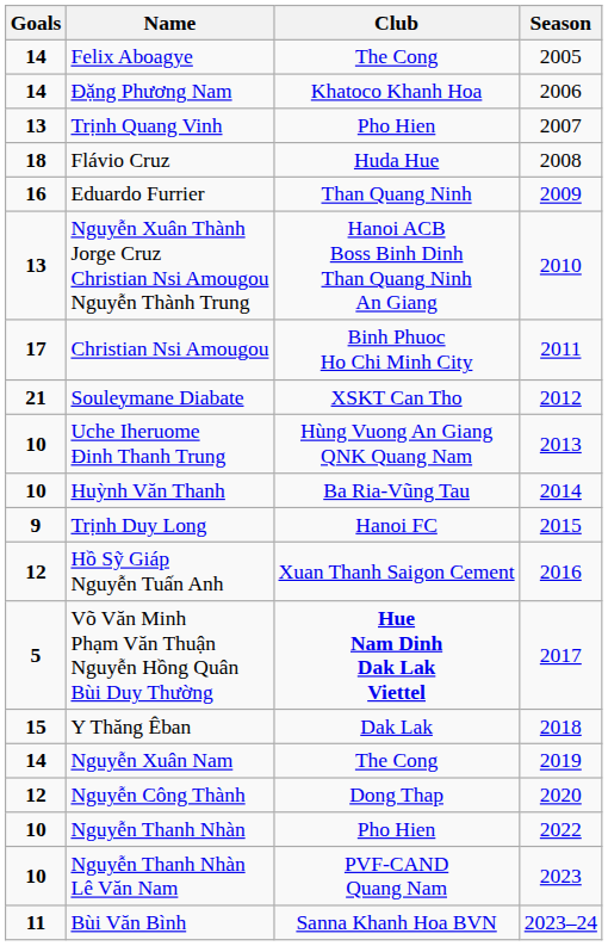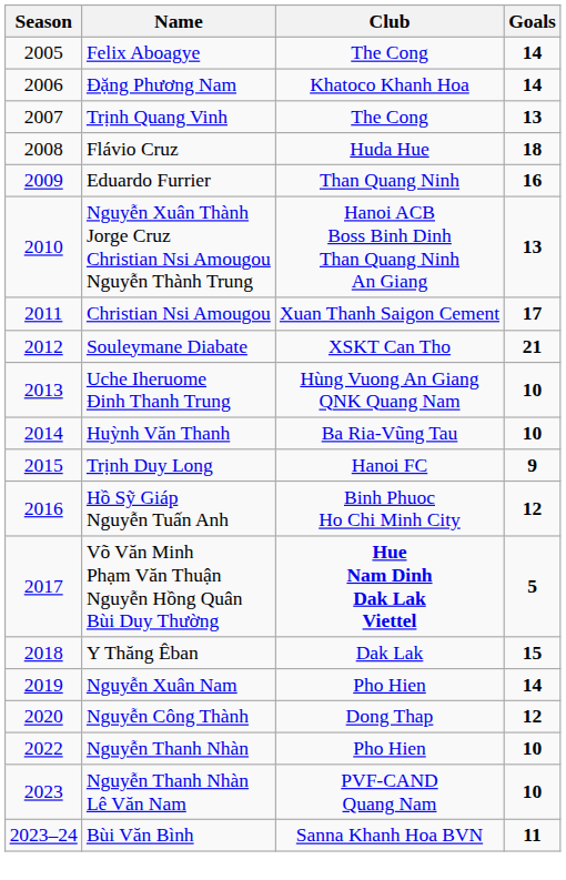 <table class="wikitable sortable" style="text-align:center; font-size:95%;">
 <tr>
-<th>Goals</th>
+<th>Season</th>
 <th>Name</th>
 <th>Club</th>
-<th>Season</th>
+<th>Goals</th>
 </tr>
 <tr>
-<td><strong>14</strong></td>
+<td>2005</td>
 <td style="text-align:left;"> <a href='#'>Felix Aboagye</a></td>
 <td><a href='#'>The Cong</a></td>
-<td>2005</td>
+<td><strong>14</strong></td>
 </tr>
 <tr>
-<td><strong>14</strong></td>
+<td>2006</td>
 <td style="text-align:left;"> <a href='#'>Đặng Phương Nam</a></td>
 <td><a href='#'>Khatoco Khanh Hoa</a></td>
-<td>2006</td>
+<td><strong>14</strong></td>
 </tr>
 <tr>
+<td>2007</td>
+<td style="text-align:left;"> <a href='#'>Trịnh Quang Vinh</a></td>
+<td><a href='#'>The Cong</a></td>
 <td><strong>13</strong></td>
-<td style="text-align:left;"> <a href='#'>Trịnh Quang Vinh</a></td>
-<td><a href='#'>Pho Hien</a></td>
-<td>2007</td>
 </tr>
 <tr>
-<td><strong>18</strong></td>
+<td>2008</td>
 <td style="text-align:left;"> Flávio Cruz</td>
 <td><a href='#'>Huda Hue</a></td>
-<td>2008</td>
+<td><strong>18</strong></td>
 </tr>
 <tr>
-<td><strong>16</strong></td>
+<td><a href='#'>2009</a></td>
 <td style="text-align:left;"> Eduardo Furrier</td>
 <td><a href='#'>Than Quang Ninh</a></td>
-<td><a href='#'>2009</a></td>
+<td><strong>16</strong></td>
 </tr>
 <tr>
-<td><strong>13</strong></td>
+<td><a href='#'>2010</a></td>
 <td style="text-align:left;"> <a href='#'>Nguyễn Xuân Thành</a><br> Jorge Cruz<br> <a href='#'>Christian Nsi Amougou</a><br> Nguyễn Thành Trung</td>
 <td><a href='#'>Hanoi ACB</a><br><a href='#'>Boss Binh Dinh</a><br><a href='#'>Than Quang Ninh</a><br><a href='#'>An Giang</a></td>
-<td><a href='#'>2010</a></td>
+<td><strong>13</strong></td>
 </tr>
 <tr>
+<td><a href='#'>2011</a></td>
+<td style="text-align:left;"> <a href='#'>Christian Nsi Amougou</a></td>
+<td><a href='#'>Xuan Thanh Saigon Cement</a></td>
 <td><strong>17</strong></td>
-<td style="text-align:left;"> <a href='#'>Christian Nsi Amougou</a></td>
-<td><a href='#'>Binh Phuoc</a><br><a href='#'>Ho Chi Minh City</a></td>
-<td><a href='#'>2011</a></td>
 </tr>
 <tr>
-<td><strong>21</strong></td>
+<td><a href='#'>2012</a></td>
 <td align="left"> <a href='#'>Souleymane Diabate</a></td>
 <td><a href='#'>XSKT Can Tho</a></td>
-<td><a href='#'>2012</a></td>
+<td><strong>21</strong></td>
 </tr>
 <tr>
-<td><strong>10</strong></td>
+<td><a href='#'>2013</a></td>
 <td style="text-align:left;"> <a href='#'>Uche Iheruome</a><br> <a href='#'>Đinh Thanh Trung</a></td>
 <td><a href='#'>Hùng Vuong An Giang</a><br><a href='#'>QNK Quang Nam</a></td>
-<td><a href='#'>2013</a></td>
+<td><strong>10</strong></td>
 </tr>
 <tr>
-<td><strong>10</strong></td>
+<td><a href='#'>2014</a></td>
 <td style="text-align:left;"> <a href='#'>Huỳnh Văn Thanh</a></td>
 <td><a href='#'>Ba Ria-Vũng Tau</a></td>
-<td><a href='#'>2014</a></td>
+<td><strong>10</strong></td>
 </tr>
 <tr>
-<td><strong>9</strong></td>
+<td><a href='#'>2015</a></td>
 <td align="left"> <a href='#'>Trịnh Duy Long</a></td>
 <td><a href='#'>Hanoi FC</a></td>
-<td><a href='#'>2015</a></td>
+<td><strong>9</strong></td>
 </tr>
 <tr>
+<td><a href='#'>2016</a></td>
+<td style="text-align:left;"> <a href='#'>Hồ Sỹ Giáp</a><br> Nguyễn Tuấn Anh</td>
+<td><a href='#'>Binh Phuoc</a><br><a href='#'>Ho Chi Minh City</a></td>
 <td><strong>12</strong></td>
-<td style="text-align:left;"> <a href='#'>Hồ Sỹ Giáp</a><br> Nguyễn Tuấn Anh</td>
-<td><a href='#'>Xuan Thanh Saigon Cement</a></td>
-<td><a href='#'>2016</a></td>
 </tr>
 <tr>
-<td><strong>5</strong></td>
+<td><a href='#'>2017</a></td>
 <td style="text-align:left;"> Võ Văn Minh<br> Phạm Văn Thuận<br> Nguyễn Hồng Quân<br> <a href='#'>Bùi Duy Thường</a></td>
 <td><strong><a href='#'>Hue</a><br><a href='#'>Nam Dinh</a><br><a href='#'>Dak Lak</a><br><a href='#'>Viettel</a></strong></td>
-<td><a href='#'>2017</a></td>
+<td><strong>5</strong></td>
 </tr>
 <tr>
-<td><strong>15</strong></td>
+<td><a href='#'>2018</a></td>
 <td style="text-align:left;"> Y Thăng Êban</td>
 <td><a href='#'>Dak Lak</a></td>
-<td><a href='#'>2018</a></td>
+<td><strong>15</strong></td>
 </tr>
 <tr>
+<td><a href='#'>2019</a></td>
+<td style="text-align:left;"> <a href='#'>Nguyễn Xuân Nam</a></td>
+<td><a href='#'>Pho Hien</a></td>
 <td><strong>14</strong></td>
-<td style="text-align:left;"> <a href='#'>Nguyễn Xuân Nam</a></td>
-<td><a href='#'>The Cong</a></td>
-<td><a href='#'>2019</a></td>
 </tr>
 <tr>
-<td><strong>12</strong></td>
+<td><a href='#'>2020</a></td>
 <td style="text-align:left;"> <a href='#'>Nguyễn Công Thành</a></td>
 <td><a href='#'>Dong Thap</a></td>
-<td><a href='#'>2020</a></td>
+<td><strong>12</strong></td>
 </tr>
 <tr>
-<td><strong>10</strong></td>
+<td><a href='#'>2022</a></td>
 <td style="text-align:left;"> <a href='#'>Nguyễn Thanh Nhàn</a></td>
 <td><a href='#'>Pho Hien</a></td>
-<td><a href='#'>2022</a></td>
+<td><strong>10</strong></td>
 </tr>
 <tr>
-<td><strong>10</strong></td>
+<td><a href='#'>2023</a></td>
 <td style="text-align:left;"> <a href='#'>Nguyễn Thanh Nhàn</a><br> <a href='#'>Lê Văn Nam</a></td>
 <td><a href='#'>PVF-CAND</a><br><a href='#'>Quang Nam</a></td>
-<td><a href='#'>2023</a></td>
+<td><strong>10</strong></td>
 </tr>
 <tr>
-<td><strong>11</strong></td>
+<td><a href='#'>2023–24</a></td>
 <td style="text-align:left;"> <a href='#'>Bùi Văn Bình</a></td>
 <td><a href='#'>Sanna Khanh Hoa BVN</a></td>
-<td><a href='#'>2023–24</a></td>
+<td><strong>11</strong></td>
 </tr>
 </table>
